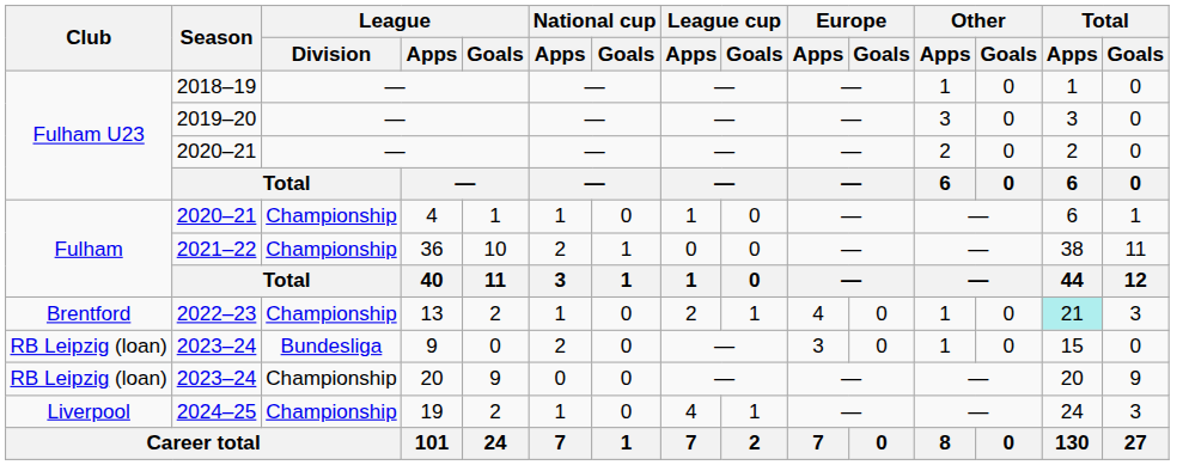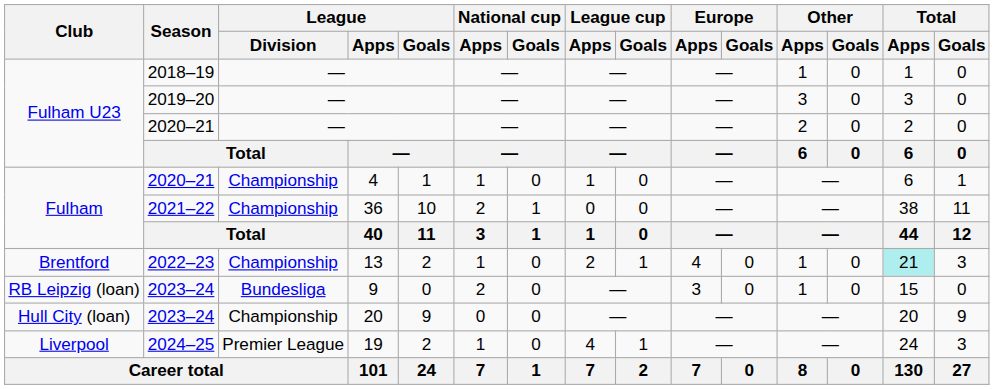 <table class="wikitable" style="text-align: center;">
 <tr>
 <th rowspan="2">Club</th>
 <th rowspan="2">Season</th>
 <th colspan="3">League</th>
 <th colspan="2">National cup</th>
 <th colspan="2">League cup</th>
 <th colspan="2">Europe</th>
 <th colspan="2">Other</th>
 <th colspan="2">Total</th>
 </tr>
 <tr>
 <th>Division</th>
 <th>Apps</th>
 <th>Goals</th>
 <th>Apps</th>
 <th>Goals</th>
 <th>Apps</th>
 <th>Goals</th>
 <th>Apps</th>
 <th>Goals</th>
 <th>Apps</th>
 <th>Goals</th>
 <th>Apps</th>
 <th>Goals</th>
 </tr>
 <tr>
 <td rowspan="4"><a href='#'>Fulham U23</a></td>
 <td>2018–19</td>
 <td colspan="3">—</td>
 <td colspan="2">—</td>
 <td colspan="2">—</td>
 <td colspan="2">—</td>
 <td>1</td>
 <td>0</td>
 <td>1</td>
 <td>0</td>
 </tr>
 <tr>
 <td>2019–20</td>
 <td colspan="3">—</td>
 <td colspan="2">—</td>
 <td colspan="2">—</td>
 <td colspan="2">—</td>
 <td>3</td>
 <td>0</td>
 <td>3</td>
 <td>0</td>
 </tr>
 <tr>
 <td>2020–21</td>
 <td colspan=3>—</td>
 <td colspan="2">—</td>
 <td colspan="2">—</td>
 <td colspan="2">—</td>
 <td>2</td>
 <td>0</td>
 <td>2</td>
 <td>0</td>
 </tr>
 <tr>
 <th colspan="2">Total</th>
 <th colspan="2">—</th>
 <th colspan="2">—</th>
 <th colspan="2">—</th>
 <th colspan="2">—</th>
 <th>6</th>
 <th>0</th>
 <th>6</th>
 <th>0</th>
 </tr>
 <tr>
 <td rowspan="3"><a href='#'>Fulham</a></td>
 <td><a href='#'>2020–21</a></td>
 <td><a href='#'>Championship</a></td>
 <td>4</td>
 <td>1</td>
 <td>1</td>
 <td>0</td>
 <td>1</td>
 <td>0</td>
 <td colspan="2">—</td>
 <td colspan="2">—</td>
 <td>6</td>
 <td>1</td>
 </tr>
 <tr>
 <td><a href='#'>2021–22</a></td>
 <td><a href='#'>Championship</a></td>
 <td>36</td>
 <td>10</td>
 <td>2</td>
 <td>1</td>
 <td>0</td>
 <td>0</td>
 <td colspan="2">—</td>
 <td colspan="2">—</td>
 <td>38</td>
 <td>11</td>
 </tr>
 <tr>
 <th colspan="2">Total</th>
 <th>40</th>
 <th>11</th>
 <th>3</th>
 <th>1</th>
 <th>1</th>
 <th>0</th>
 <th colspan="2">—</th>
 <th colspan="2">—</th>
 <th>44</th>
 <th>12</th>
 </tr>
 <tr>
 <td><a href='#'>Brentford</a></td>
 <td><a href='#'>2022–23</a></td>
 <td><a href='#'>Championship</a></td>
 <td>13</td>
 <td>2</td>
 <td>1</td>
 <td>0</td>
 <td>2</td>
 <td>1</td>
 <td>4</td>
 <td>0</td>
 <td>1</td>
 <td>0</td>
 <td style="background: paleturquoise;">21</td>
 <td>3</td>
 </tr>
 <tr>
 <td><a href='#'>RB Leipzig</a> (loan)</td>
 <td><a href='#'>2023–24</a></td>
 <td><a href='#'>Bundesliga</a></td>
 <td>9</td>
 <td>0</td>
 <td>2</td>
 <td>0</td>
 <td colspan="2">—</td>
 <td>3</td>
 <td>0</td>
 <td>1</td>
 <td>0</td>
 <td>15</td>
 <td>0</td>
 </tr>
 <tr>
-<td><a href='#'>RB Leipzig</a> (loan)</td>
+<td><a href='#'>Hull City</a> (loan)</td>
 <td><a href='#'>2023–24</a></td>
 <td>Championship</td>
 <td>20</td>
 <td>9</td>
 <td>0</td>
 <td>0</td>
 <td colspan="2">—</td>
 <td colspan="2">—</td>
 <td colspan="2">—</td>
 <td>20</td>
 <td>9</td>
 </tr>
 <tr>
 <td><a href='#'>Liverpool</a></td>
 <td><a href='#'>2024–25</a></td>
-<td><a href='#'>Championship</a></td>
+<td>Premier League</td>
 <td>19</td>
 <td>2</td>
 <td>1</td>
 <td>0</td>
 <td>4</td>
 <td>1</td>
 <td colspan="2">—</td>
 <td colspan="2">—</td>
 <td>24</td>
 <td>3</td>
 </tr>
 <tr>
 <th colspan="3">Career total</th>
 <th>101</th>
 <th>24</th>
 <th>7</th>
 <th>1</th>
 <th>7</th>
 <th>2</th>
 <th>7</th>
 <th>0</th>
 <th>8</th>
 <th>0</th>
 <th>130</th>
 <th>27</th>
 </tr>
 </table>
